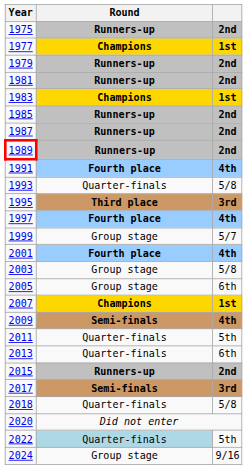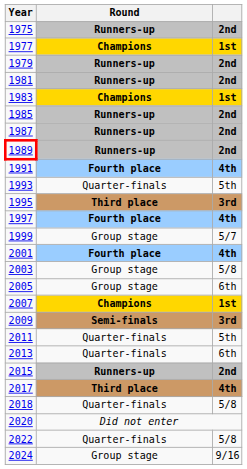 <table class="wikitable" style="text-align: center; font-size:90%">
 <tr>
 <th>Year</th>
 <th style="width:200px">Round</th>
 <th></th>
 </tr>
 <tr>
 <td><a href='#'>1975</a></td>
 <td bgcolor=Silver><strong>Runners-up</strong></td>
 <td bgcolor=Silver><strong>2nd</strong></td>
 </tr>
 <tr>
 <td><a href='#'>1977</a></td>
 <td bgcolor=Gold><strong>Champions</strong></td>
 <td bgcolor=Gold><strong>1st</strong></td>
 </tr>
 <tr>
 <td><a href='#'>1979</a></td>
 <td bgcolor=Silver><strong>Runners-up</strong></td>
 <td bgcolor=Silver><strong>2nd</strong></td>
 </tr>
 <tr>
 <td><a href='#'>1981</a></td>
 <td bgcolor=Silver><strong>Runners-up</strong></td>
 <td bgcolor=Silver><strong>2nd</strong></td>
 </tr>
 <tr>
 <td><a href='#'>1983</a></td>
 <td bgcolor=Gold><strong>Champions</strong></td>
 <td bgcolor=Gold><strong>1st</strong></td>
 </tr>
 <tr>
 <td><a href='#'>1985</a></td>
 <td bgcolor=Silver><strong>Runners-up</strong></td>
 <td bgcolor=Silver><strong>2nd</strong></td>
 </tr>
 <tr>
 <td><a href='#'>1987</a></td>
 <td bgcolor=Silver><strong>Runners-up</strong></td>
 <td bgcolor=Silver><strong>2nd</strong></td>
 </tr>
 <tr>
 <td style="border: 3px solid red"><a href='#'>1989</a></td>
 <td bgcolor=Silver><strong>Runners-up</strong></td>
 <td bgcolor=Silver><strong>2nd</strong></td>
 </tr>
 <tr>
 <td><a href='#'>1991</a></td>
 <td bgcolor="9acdff"><strong>Fourth place</strong></td>
 <td bgcolor="9acdff"><strong>4th</strong></td>
 </tr>
 <tr>
 <td><a href='#'>1993</a></td>
 <td>Quarter-finals</td>
-<td>5/8</td>
+<td>5th</td>
 </tr>
 <tr>
 <td><a href='#'>1995</a></td>
 <td bgcolor="cc9966"><strong>Third place</strong></td>
 <td bgcolor="cc9966"><strong>3rd</strong></td>
 </tr>
 <tr>
 <td><a href='#'>1997</a></td>
 <td bgcolor="9acdff"><strong>Fourth place</strong></td>
 <td bgcolor="9acdff"><strong>4th</strong></td>
 </tr>
 <tr>
 <td><a href='#'>1999</a></td>
 <td>Group stage</td>
 <td>5/7</td>
 </tr>
 <tr>
 <td><a href='#'>2001</a></td>
 <td bgcolor="9acdff"><strong>Fourth place</strong></td>
 <td bgcolor="9acdff"><strong>4th</strong></td>
 </tr>
 <tr>
 <td><a href='#'>2003</a></td>
 <td>Group stage</td>
 <td>5/8</td>
 </tr>
 <tr>
 <td><a href='#'>2005</a></td>
 <td>Group stage</td>
 <td>6th</td>
 </tr>
 <tr>
 <td><a href='#'>2007</a></td>
 <td bgcolor=Gold><strong>Champions</strong></td>
 <td bgcolor=Gold><strong>1st</strong></td>
 </tr>
 <tr>
 <td><a href='#'>2009</a></td>
 <td bgcolor="cc9966"><strong>Semi-finals</strong></td>
-<td bgcolor="cc9966"><strong>4th</strong></td>
+<td bgcolor="cc9966"><strong>3rd</strong></td>
 </tr>
 <tr>
 <td><a href='#'>2011</a></td>
 <td>Quarter-finals</td>
 <td>5th</td>
 </tr>
 <tr>
 <td><a href='#'>2013</a></td>
 <td>Quarter-finals</td>
 <td>6th</td>
 </tr>
 <tr>
 <td><a href='#'>2015</a></td>
 <td bgcolor=Silver><strong>Runners-up</strong></td>
 <td bgcolor=Silver><strong>2nd</strong></td>
 </tr>
 <tr>
 <td><a href='#'>2017</a></td>
-<td bgcolor="cc9966"><strong>Semi-finals</strong></td>
-<td bgcolor="cc9966"><strong>3rd</strong></td>
+<td bgcolor="cc9966"><strong>Third place</strong></td>
+<td bgcolor="cc9966"><strong>4th</strong></td>
 </tr>
 <tr>
 <td><a href='#'>2018</a></td>
 <td>Quarter-finals</td>
 <td>5/8</td>
 </tr>
 <tr>
 <td><a href='#'>2020</a></td>
 <td colspan="2"><em>Did not enter</em></td>
 </tr>
 <tr>
 <td><a href='#'>2022</a></td>
-<td style="background: lightblue;">Quarter-finals</td>
-<td>5th</td>
+<td>Quarter-finals</td>
+<td>5/8</td>
 </tr>
 <tr>
 <td><a href='#'>2024</a></td>
 <td>Group stage</td>
 <td>9/16</td>
 </tr>
 </table>
